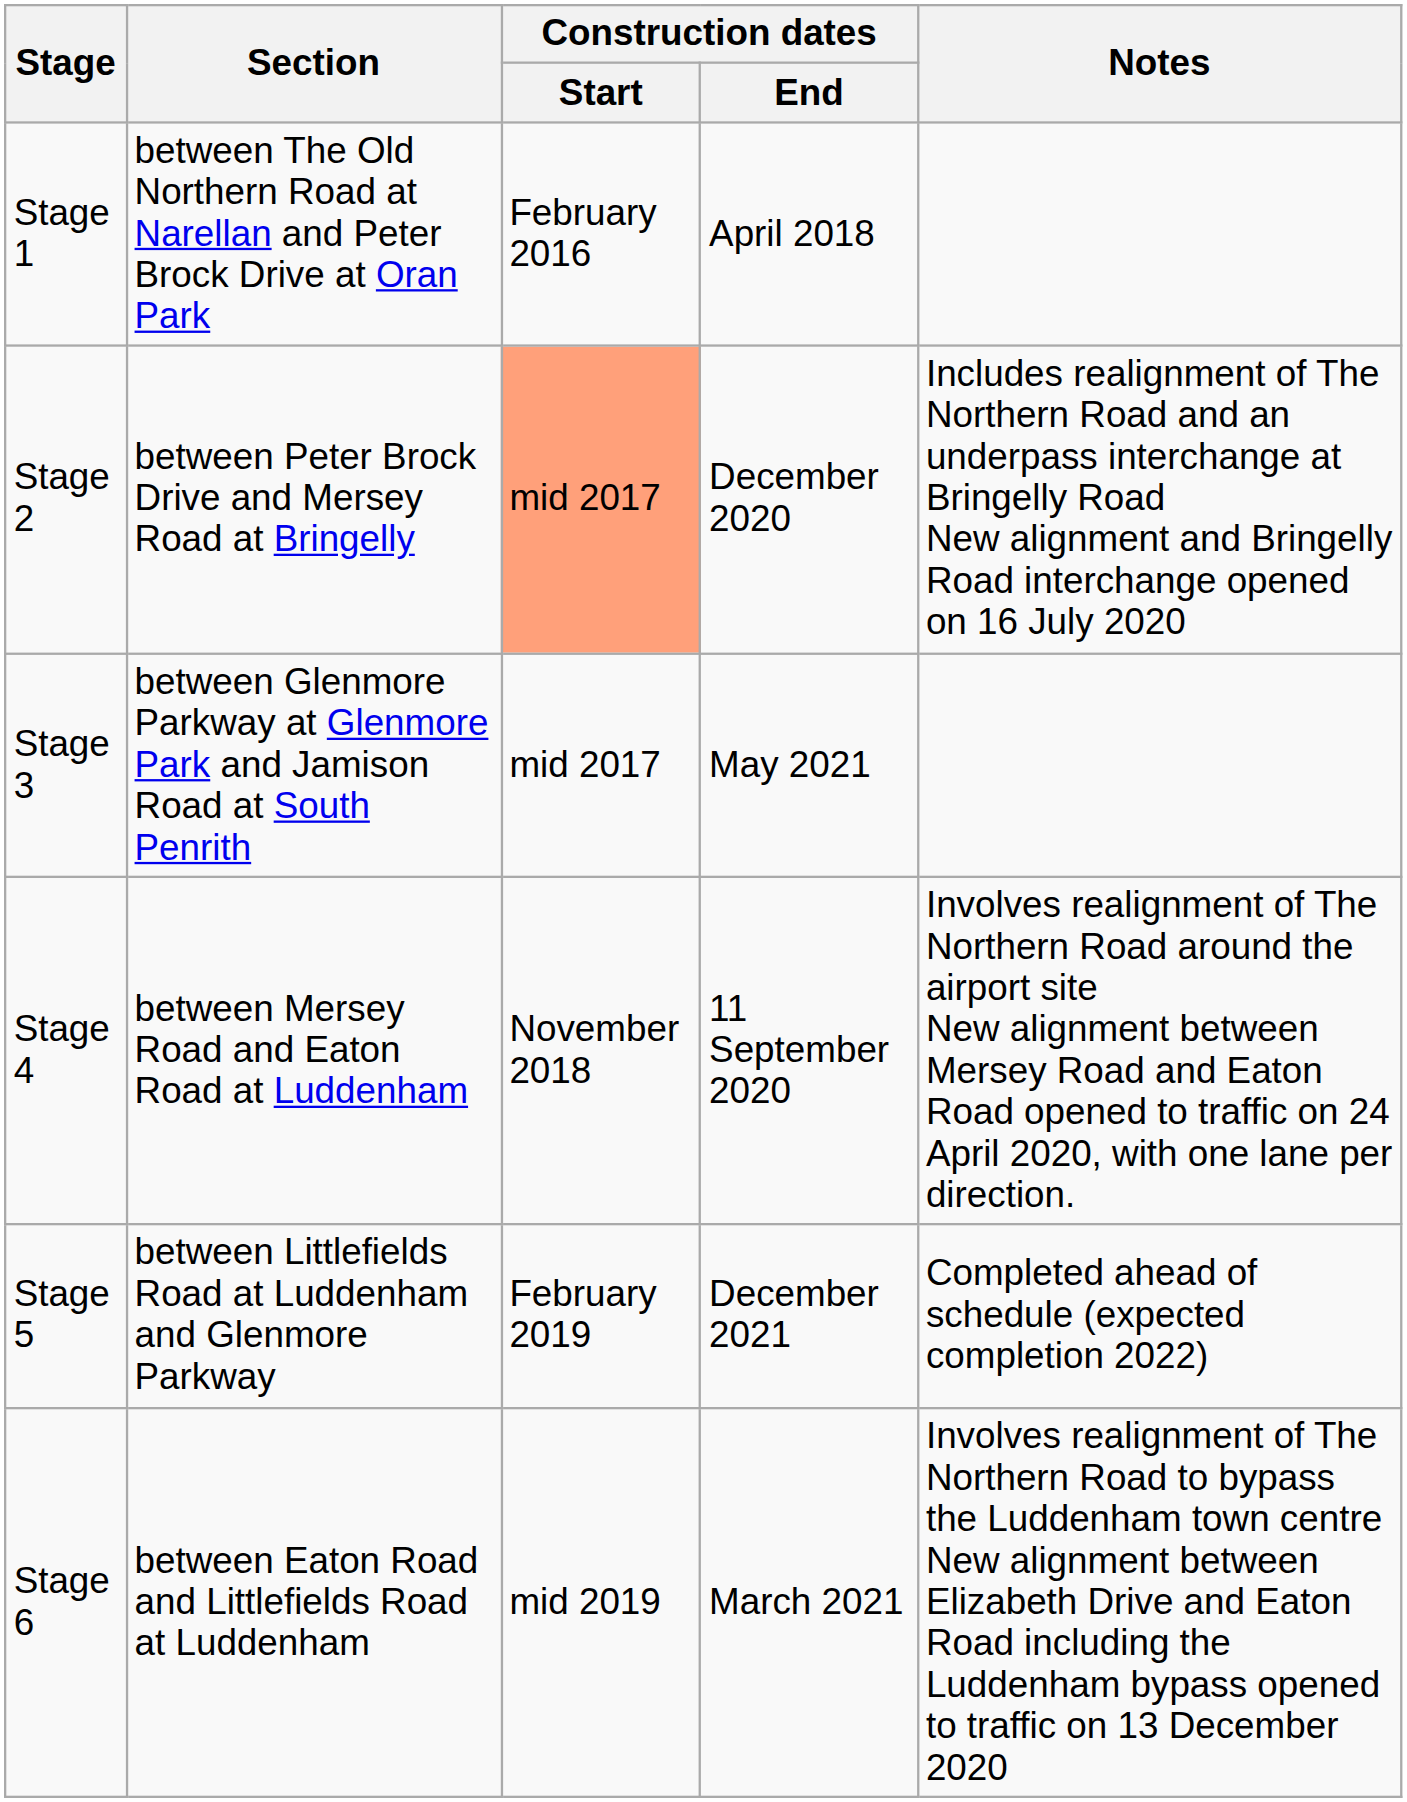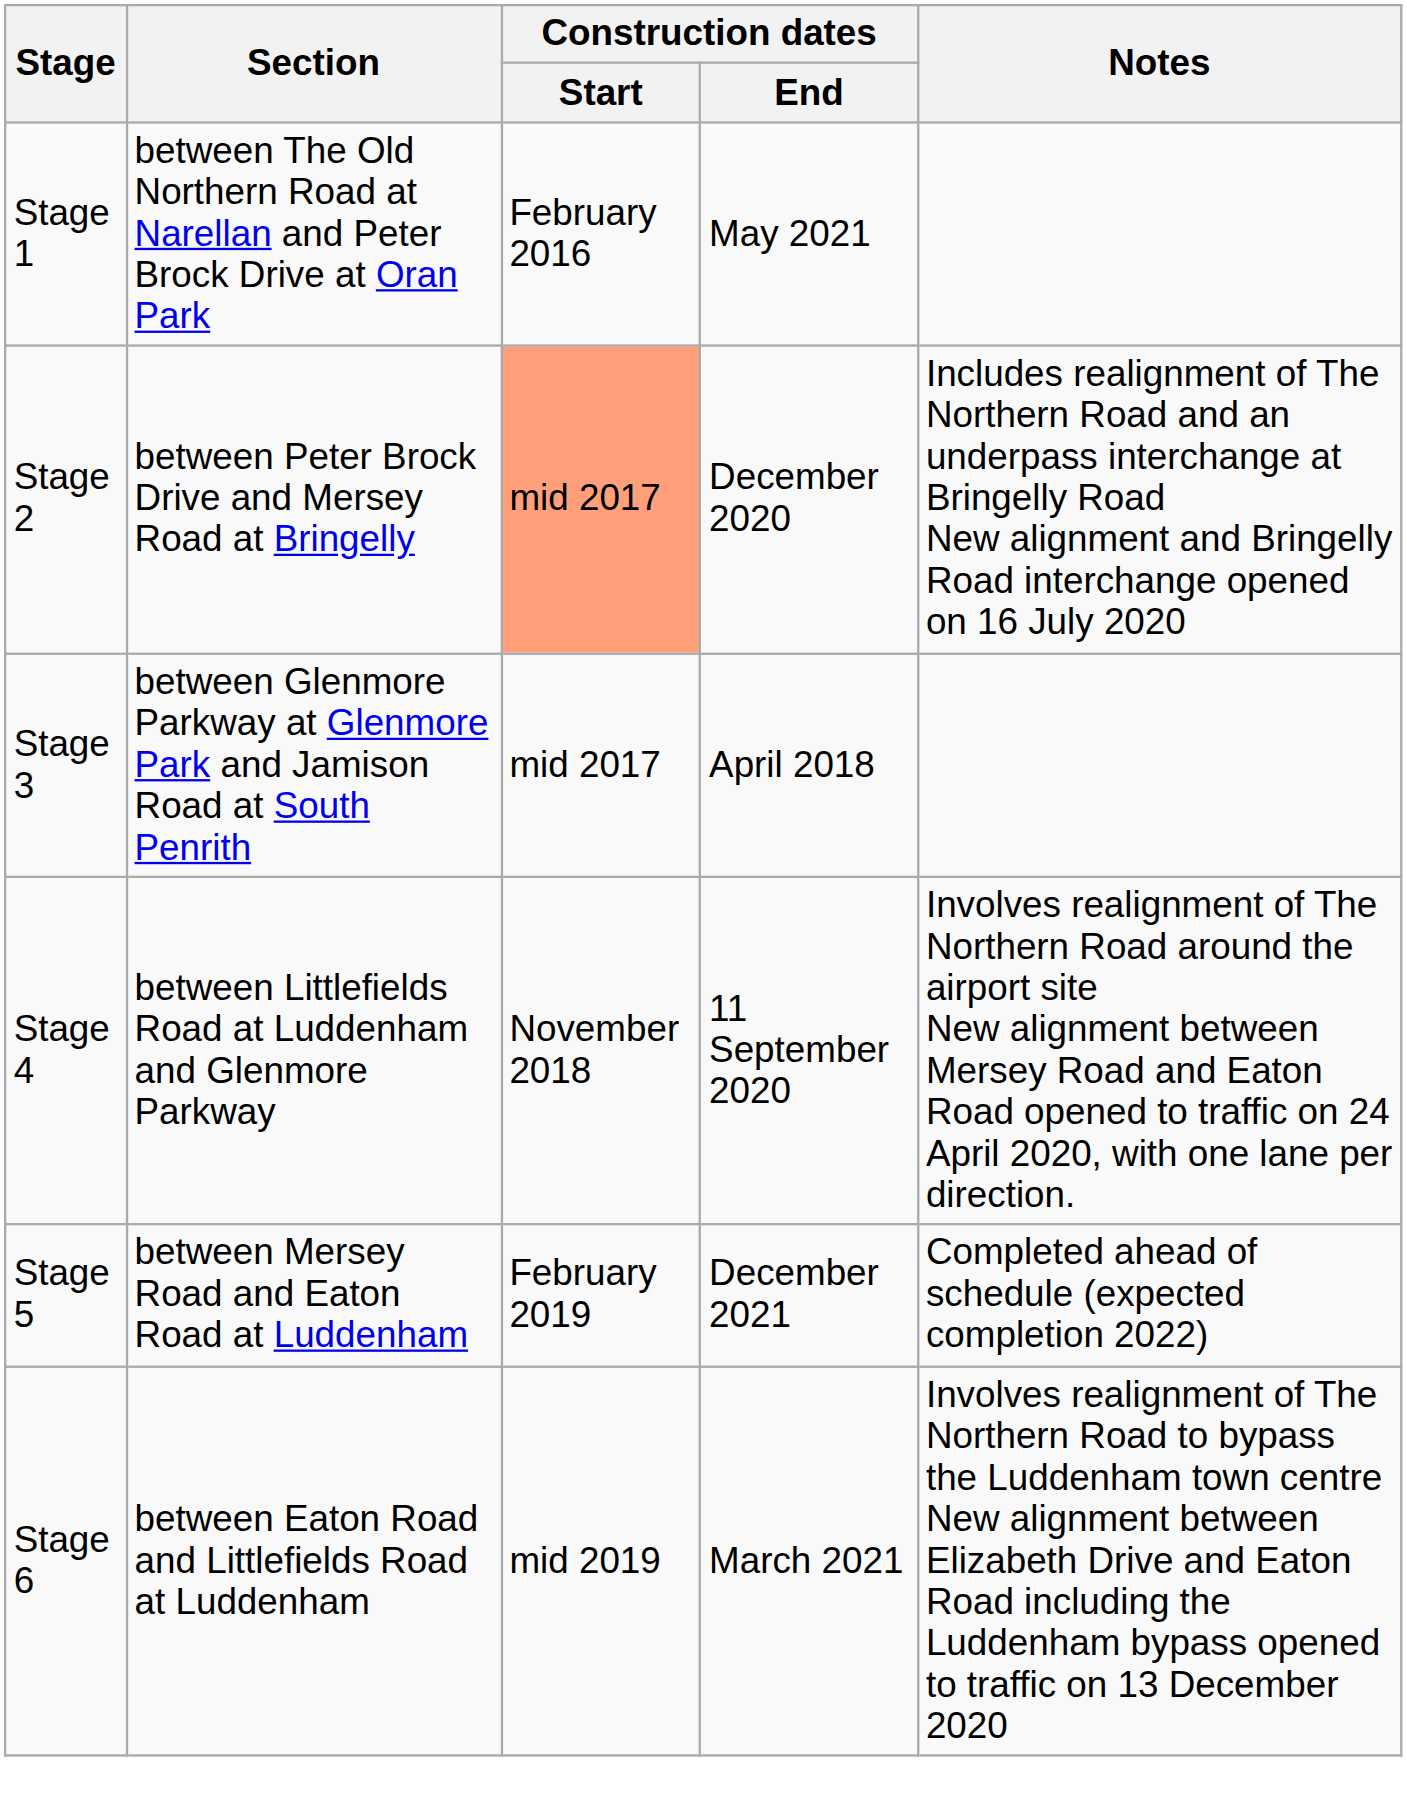 <table class="wikitable sortable">
 <tr>
 <th scope="col" rowspan="2">Stage</th>
 <th scope="col" rowspan="2">Section</th>
 <th scope="col" colspan="2">Construction dates</th>
 <th scope="col" rowspan="2">Notes</th>
 </tr>
 <tr>
 <th scope="col" data-sort-type="number">Start</th>
 <th scope="col" data-sort-type="number">End</th>
 </tr>
 <tr>
 <td>Stage 1</td>
 <td data-sort-value="1">between The Old Northern Road at <a href='#'>Narellan</a> and Peter Brock Drive at <a href='#'>Oran Park</a></td>
 <td data-sort-value="20160200">February 2016</td>
-<td data-sort-value="20180400">April 2018</td>
+<td data-sort-value="20210500">May 2021</td>
 <td></td>
 </tr>
 <tr>
 <td>Stage 2</td>
 <td data-sort-value="2">between Peter Brock Drive and Mersey Road at <a href='#'>Bringelly</a></td>
 <td data-sort-value="20170700" style="background: lightsalmon;">mid 2017</td>
 <td data-sort-value="20201200">December 2020</td>
 <td>Includes realignment of The Northern Road and an underpass interchange at Bringelly Road<br>New alignment and Bringelly Road interchange opened on 16 July 2020</td>
 </tr>
 <tr>
 <td>Stage 3</td>
 <td data-sort-value="6">between Glenmore Parkway at <a href='#'>Glenmore Park</a> and Jamison Road at <a href='#'>South Penrith</a></td>
 <td data-sort-value="20170700">mid 2017</td>
-<td data-sort-value="20210500">May 2021</td>
+<td data-sort-value="20180400">April 2018</td>
 <td></td>
 </tr>
 <tr>
 <td>Stage 4</td>
-<td data-sort-value="3">between Mersey Road and Eaton Road at <a href='#'>Luddenham</a></td>
+<td data-sort-value="5">between Littlefields Road at Luddenham and Glenmore Parkway</td>
 <td data-sort-value="20181100">November 2018</td>
 <td data-sort-value="20200911">11 September 2020</td>
 <td>Involves realignment of The Northern Road around the airport site<br>New alignment between Mersey Road and Eaton Road opened to traffic on 24 April 2020, with one lane per direction.</td>
 </tr>
 <tr>
 <td>Stage 5</td>
-<td data-sort-value="5">between Littlefields Road at Luddenham and Glenmore Parkway</td>
+<td data-sort-value="3">between Mersey Road and Eaton Road at <a href='#'>Luddenham</a></td>
 <td data-sort-value="20190200">February 2019</td>
 <td data-sort-value="20211200">December 2021</td>
 <td>Completed ahead of schedule (expected completion 2022)</td>
 </tr>
 <tr>
 <td>Stage 6</td>
 <td data-sort-value="4">between Eaton Road and Littlefields Road at Luddenham</td>
 <td data-sort-value="20190700">mid 2019</td>
 <td data-sort-value="20210300">March 2021</td>
 <td>Involves realignment of The Northern Road to bypass the Luddenham town centre<br>New alignment between Elizabeth Drive and Eaton Road including the Luddenham bypass opened to traffic on 13 December 2020</td>
 </tr>
 </table>
